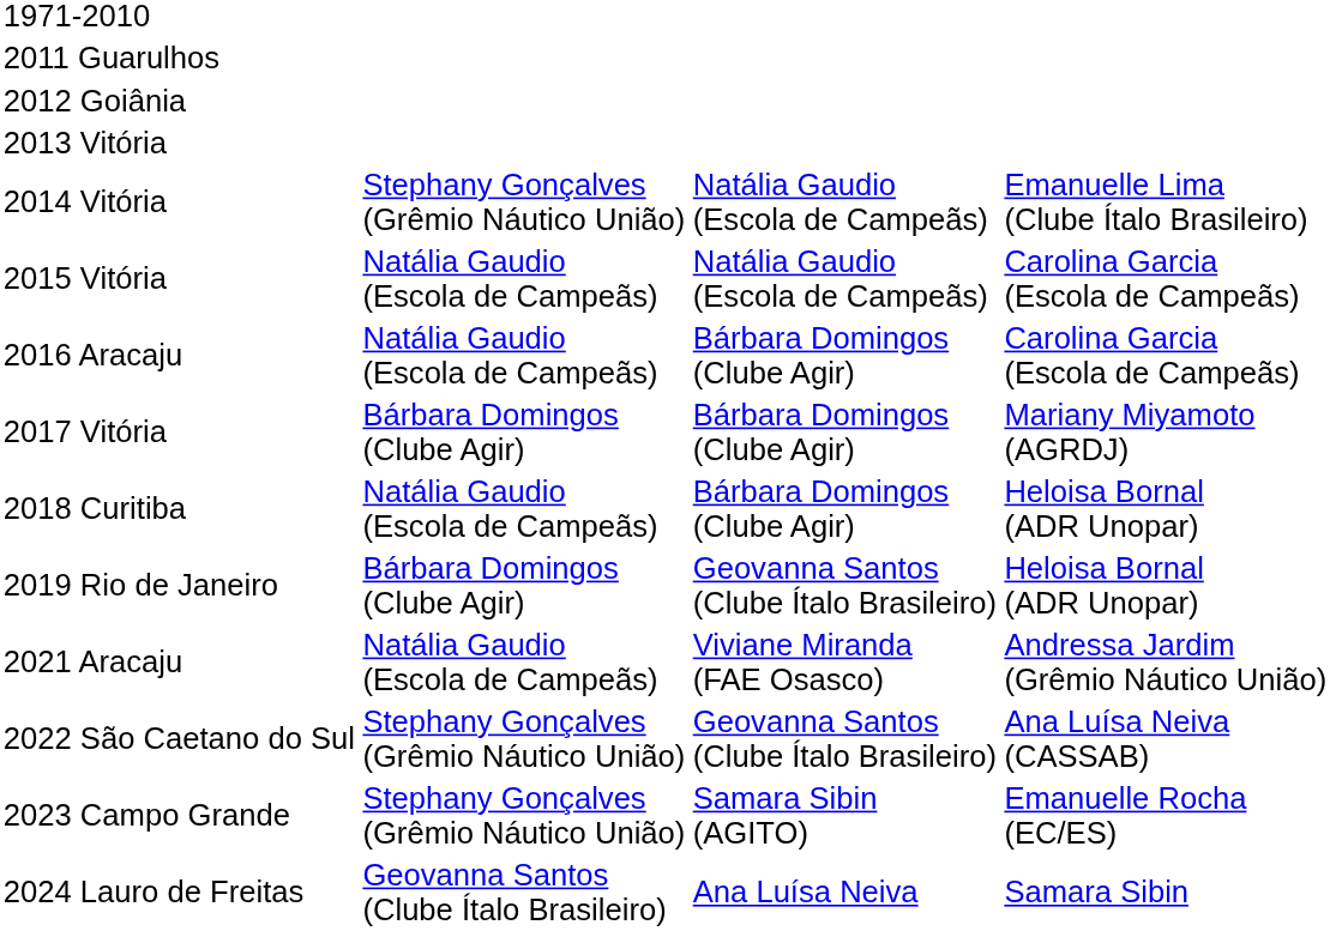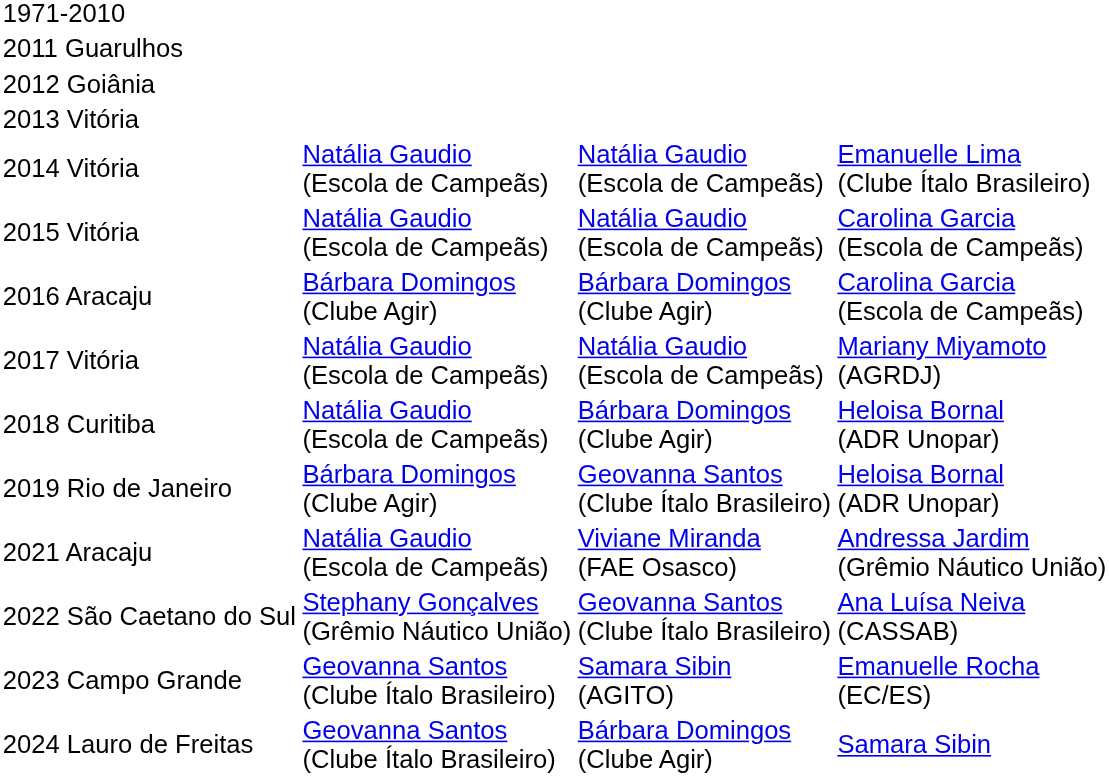 <table>
 <tr>
 <td>1971-2010</td>
 <td></td>
 <td></td>
 <td></td>
 </tr>
 <tr>
 <td>2011 Guarulhos</td>
 <td></td>
 <td></td>
 <td></td>
 </tr>
 <tr>
 <td>2012 Goiânia</td>
 <td></td>
 <td></td>
 <td></td>
 </tr>
 <tr>
 <td>2013 Vitória</td>
 <td></td>
 <td></td>
 <td></td>
 </tr>
 <tr>
 <td>2014 Vitória</td>
-<td><a href='#'>Stephany Gonçalves</a><br>(Grêmio Náutico União)</td>
+<td><a href='#'>Natália Gaudio</a><br>(Escola de Campeãs)</td>
 <td><a href='#'>Natália Gaudio</a><br>(Escola de Campeãs)</td>
 <td><a href='#'>Emanuelle Lima</a><br>(Clube Ítalo Brasileiro)</td>
 </tr>
 <tr>
 <td>2015 Vitória</td>
 <td><a href='#'>Natália Gaudio</a><br>(Escola de Campeãs)</td>
 <td><a href='#'>Natália Gaudio</a><br>(Escola de Campeãs)</td>
 <td><a href='#'>Carolina Garcia</a><br>(Escola de Campeãs)</td>
 </tr>
 <tr>
 <td>2016 Aracaju</td>
-<td><a href='#'>Natália Gaudio</a><br>(Escola de Campeãs)</td>
+<td><a href='#'>Bárbara Domingos</a><br>(Clube Agir)</td>
 <td><a href='#'>Bárbara Domingos</a><br>(Clube Agir)</td>
 <td><a href='#'>Carolina Garcia</a><br>(Escola de Campeãs)</td>
 </tr>
 <tr>
 <td>2017 Vitória</td>
-<td><a href='#'>Bárbara Domingos</a><br>(Clube Agir)</td>
-<td><a href='#'>Bárbara Domingos</a><br>(Clube Agir)</td>
+<td><a href='#'>Natália Gaudio</a><br>(Escola de Campeãs)</td>
+<td><a href='#'>Natália Gaudio</a><br>(Escola de Campeãs)</td>
 <td><a href='#'>Mariany Miyamoto</a><br>(AGRDJ)</td>
 </tr>
 <tr>
 <td>2018 Curitiba</td>
 <td><a href='#'>Natália Gaudio</a><br>(Escola de Campeãs)</td>
 <td><a href='#'>Bárbara Domingos</a><br>(Clube Agir)</td>
 <td><a href='#'>Heloisa Bornal</a><br>(ADR Unopar)</td>
 </tr>
 <tr>
 <td>2019 Rio de Janeiro</td>
 <td><a href='#'>Bárbara Domingos</a><br>(Clube Agir)</td>
 <td><a href='#'>Geovanna Santos</a><br>(Clube Ítalo Brasileiro)</td>
 <td><a href='#'>Heloisa Bornal</a><br>(ADR Unopar)</td>
 </tr>
 <tr>
 <td>2021 Aracaju</td>
 <td><a href='#'>Natália Gaudio</a><br>(Escola de Campeãs)</td>
 <td><a href='#'>Viviane Miranda</a><br>(FAE Osasco)</td>
 <td><a href='#'>Andressa Jardim</a><br>(Grêmio Náutico União)</td>
 </tr>
 <tr>
 <td>2022 São Caetano do Sul</td>
 <td><a href='#'>Stephany Gonçalves</a><br>(Grêmio Náutico União)</td>
 <td><a href='#'>Geovanna Santos</a><br>(Clube Ítalo Brasileiro)</td>
 <td><a href='#'>Ana Luísa Neiva</a><br>(CASSAB)</td>
 </tr>
 <tr>
 <td>2023 Campo Grande</td>
-<td><a href='#'>Stephany Gonçalves</a><br>(Grêmio Náutico União)</td>
+<td><a href='#'>Geovanna Santos</a><br>(Clube Ítalo Brasileiro)</td>
 <td><a href='#'>Samara Sibin</a><br>(AGITO)</td>
 <td><a href='#'>Emanuelle Rocha</a><br>(EC/ES)</td>
 </tr>
 <tr>
 <td>2024 Lauro de Freitas</td>
 <td><a href='#'>Geovanna Santos</a><br>(Clube Ítalo Brasileiro)</td>
-<td><a href='#'>Ana Luísa Neiva</a></td>
+<td><a href='#'>Bárbara Domingos</a><br>(Clube Agir)</td>
 <td><a href='#'>Samara Sibin</a></td>
 </tr>
 <tr>
 </tr>
 </table>
